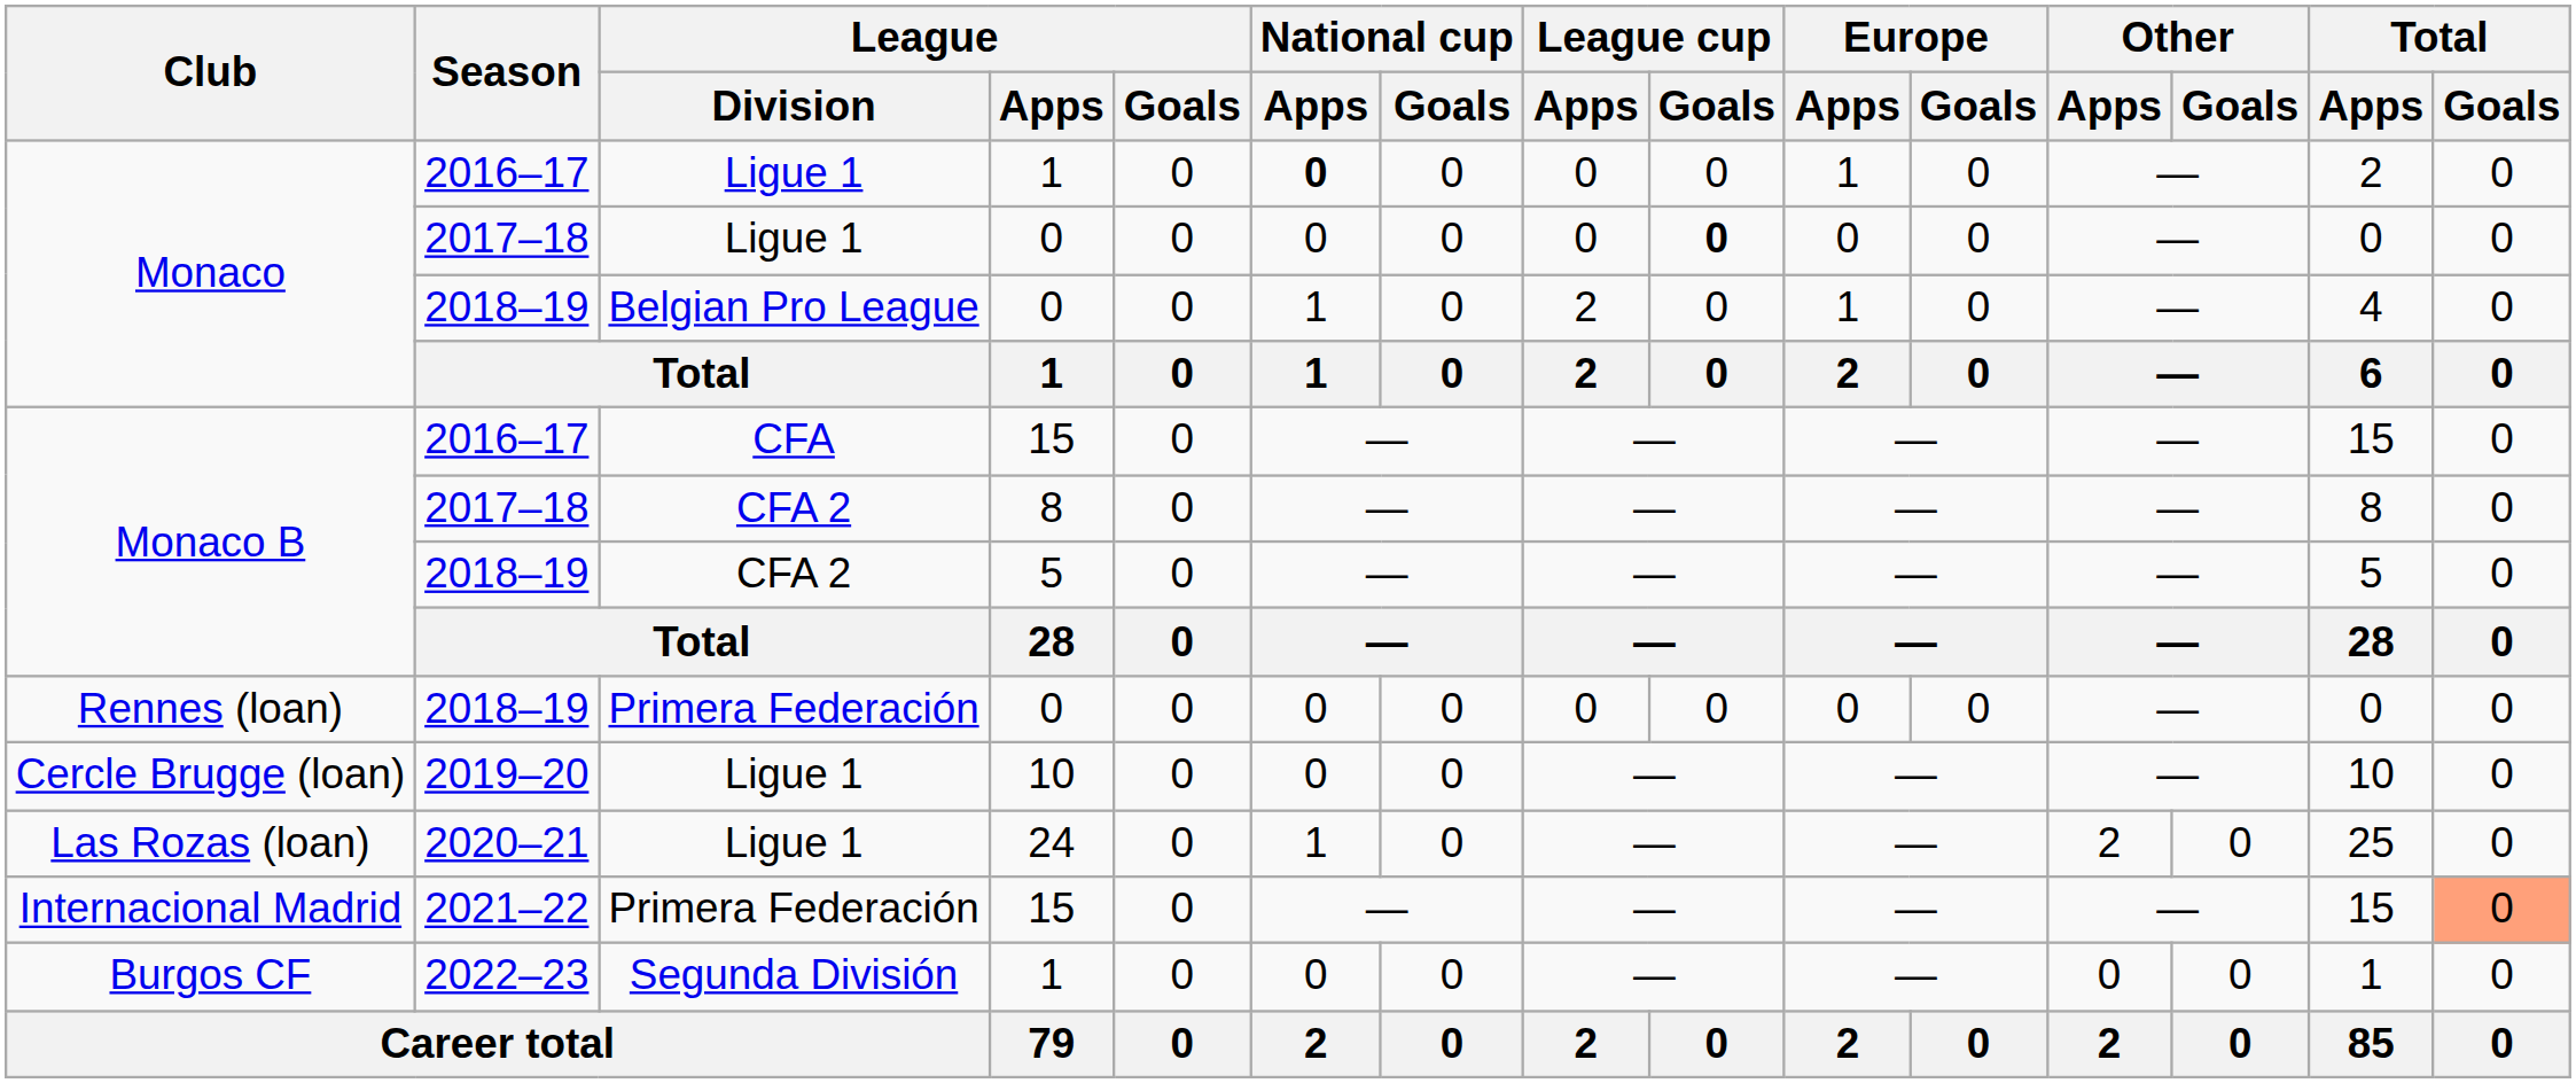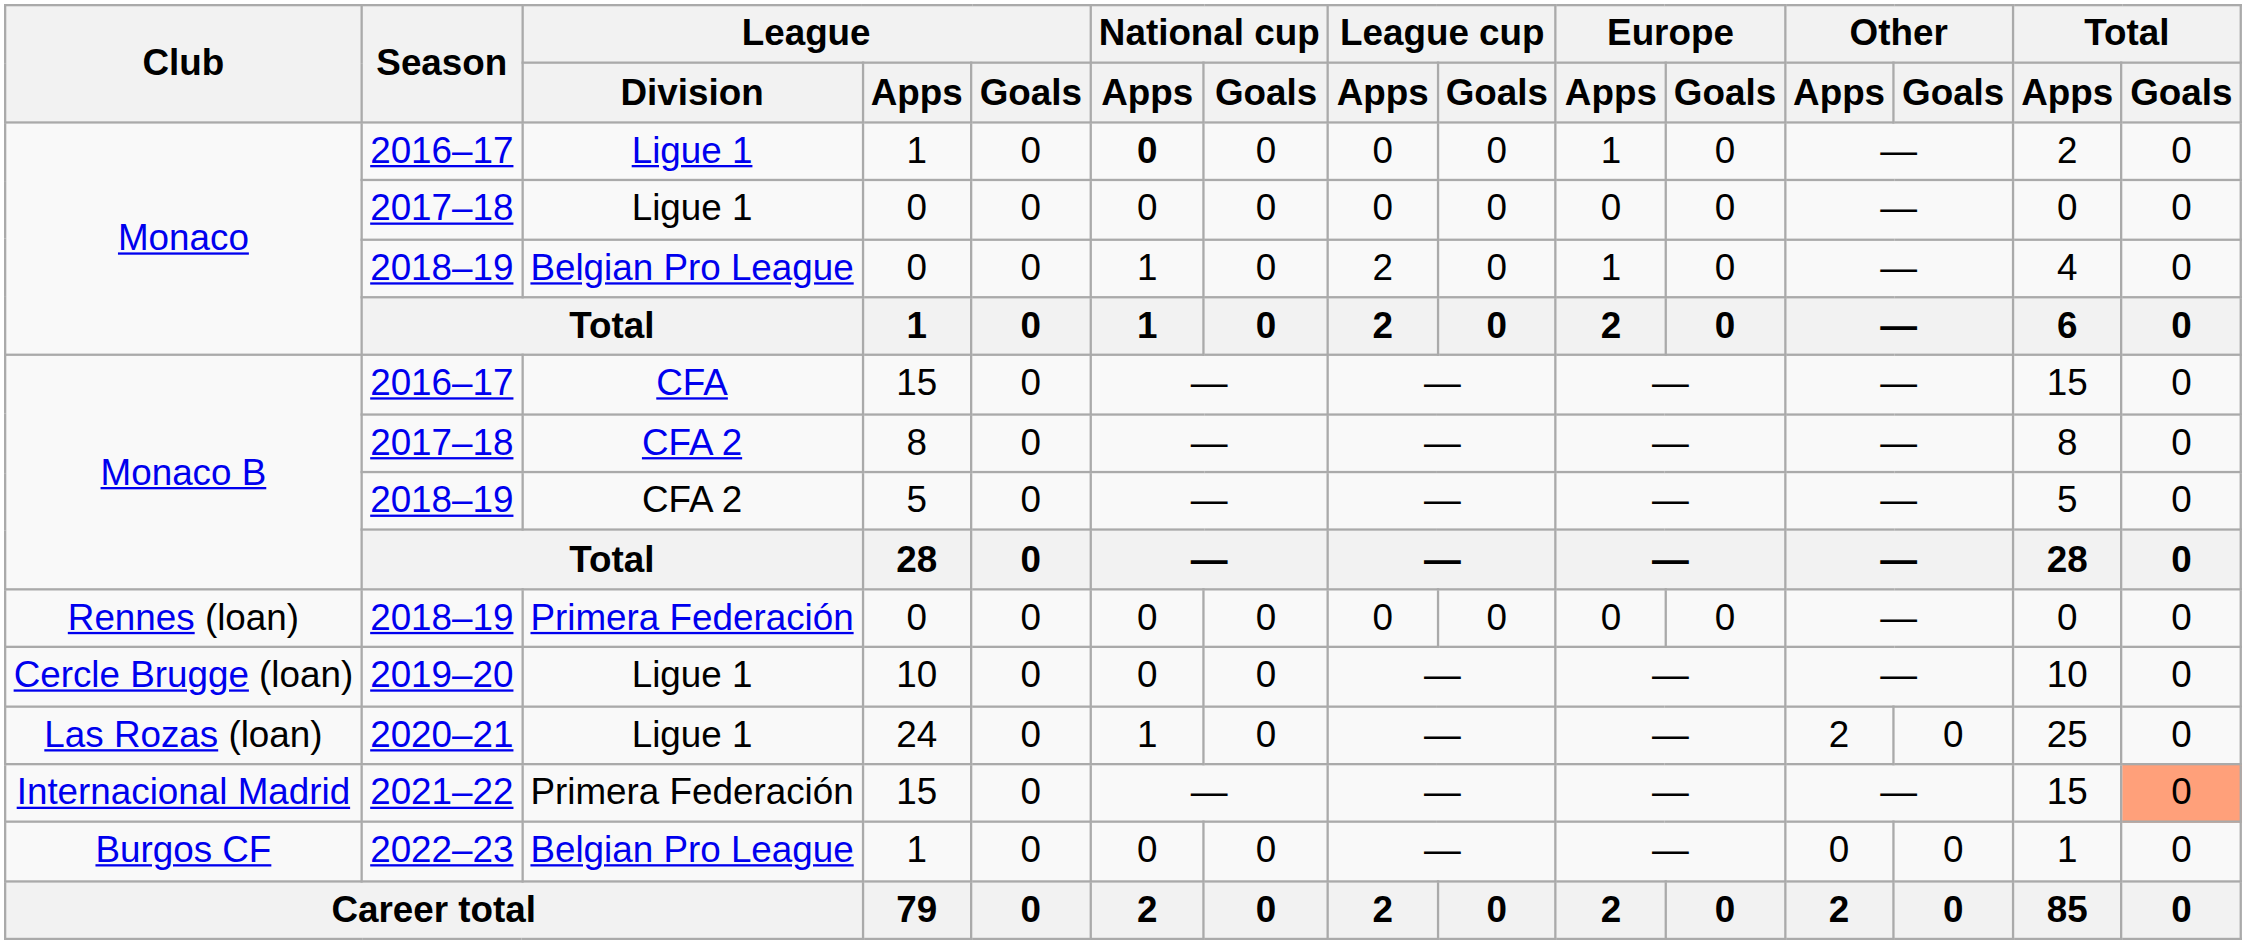 <table class="wikitable" style="text-align:center">
 <tr>
 <th rowspan="2">Club</th>
 <th rowspan="2">Season</th>
 <th colspan="3">League</th>
 <th colspan="2">National cup</th>
 <th colspan="2">League cup</th>
 <th colspan="2">Europe</th>
 <th colspan="2">Other</th>
 <th colspan="2">Total</th>
 </tr>
 <tr>
 <th>Division</th>
 <th>Apps</th>
 <th>Goals</th>
 <th>Apps</th>
 <th>Goals</th>
 <th>Apps</th>
 <th>Goals</th>
 <th>Apps</th>
 <th>Goals</th>
 <th>Apps</th>
 <th>Goals</th>
 <th>Apps</th>
 <th>Goals</th>
 </tr>
 <tr>
 <td rowspan="4"><a href='#'>Monaco</a></td>
 <td><a href='#'>2016–17</a></td>
 <td><a href='#'>Ligue 1</a></td>
 <td>1</td>
 <td>0</td>
 <td><strong>0</strong></td>
 <td>0</td>
 <td>0</td>
 <td>0</td>
 <td>1</td>
 <td>0</td>
 <td colspan="2">—</td>
 <td>2</td>
 <td>0</td>
 </tr>
 <tr>
 <td><a href='#'>2017–18</a></td>
 <td>Ligue 1</td>
 <td>0</td>
 <td>0</td>
 <td>0</td>
 <td>0</td>
 <td>0</td>
-<td><strong>0</strong></td>
+<td>0</td>
 <td>0</td>
 <td>0</td>
 <td colspan="2">—</td>
 <td>0</td>
 <td>0</td>
 </tr>
 <tr>
 <td><a href='#'>2018–19</a></td>
 <td><a href='#'>Belgian Pro League</a></td>
 <td>0</td>
 <td>0</td>
 <td>1</td>
 <td>0</td>
 <td>2</td>
 <td>0</td>
 <td>1</td>
 <td>0</td>
 <td colspan="2">—</td>
 <td>4</td>
 <td>0</td>
 </tr>
 <tr>
 <th colspan="2">Total</th>
 <th>1</th>
 <th>0</th>
 <th>1</th>
 <th>0</th>
 <th>2</th>
 <th>0</th>
 <th>2</th>
 <th>0</th>
 <th colspan="2">—</th>
 <th>6</th>
 <th>0</th>
 </tr>
 <tr>
 <td rowspan="4"><a href='#'>Monaco B</a></td>
 <td><a href='#'>2016–17</a></td>
 <td><a href='#'>CFA</a></td>
 <td>15</td>
 <td>0</td>
 <td colspan="2">—</td>
 <td colspan="2">—</td>
 <td colspan="2">—</td>
 <td colspan="2">—</td>
 <td>15</td>
 <td>0</td>
 </tr>
 <tr>
 <td><a href='#'>2017–18</a></td>
 <td><a href='#'>CFA 2</a></td>
 <td>8</td>
 <td>0</td>
 <td colspan="2">—</td>
 <td colspan="2">—</td>
 <td colspan="2">—</td>
 <td colspan="2">—</td>
 <td>8</td>
 <td>0</td>
 </tr>
 <tr>
 <td><a href='#'>2018–19</a></td>
 <td>CFA 2</td>
 <td>5</td>
 <td>0</td>
 <td colspan="2">—</td>
 <td colspan="2">—</td>
 <td colspan="2">—</td>
 <td colspan="2">—</td>
 <td>5</td>
 <td>0</td>
 </tr>
 <tr>
 <th colspan="2">Total</th>
 <th>28</th>
 <th>0</th>
 <th colspan="2">—</th>
 <th colspan="2">—</th>
 <th colspan="2">—</th>
 <th colspan="2">—</th>
 <th>28</th>
 <th>0</th>
 </tr>
 <tr>
 <td><a href='#'>Rennes</a> (loan)</td>
 <td><a href='#'>2018–19</a></td>
 <td><a href='#'>Primera Federación</a></td>
 <td>0</td>
 <td>0</td>
 <td>0</td>
 <td>0</td>
 <td>0</td>
 <td>0</td>
 <td>0</td>
 <td>0</td>
 <td colspan="2">—</td>
 <td>0</td>
 <td>0</td>
 </tr>
 <tr>
 <td><a href='#'>Cercle Brugge</a> (loan)</td>
 <td><a href='#'>2019–20</a></td>
 <td>Ligue 1</td>
 <td>10</td>
 <td>0</td>
 <td>0</td>
 <td>0</td>
 <td colspan="2">—</td>
 <td colspan="2">—</td>
 <td colspan="2">—</td>
 <td>10</td>
 <td>0</td>
 </tr>
 <tr>
 <td><a href='#'>Las Rozas</a> (loan)</td>
 <td><a href='#'>2020–21</a></td>
 <td>Ligue 1</td>
 <td>24</td>
 <td>0</td>
 <td>1</td>
 <td>0</td>
 <td colspan="2">—</td>
 <td colspan="2">—</td>
 <td>2</td>
 <td>0</td>
 <td>25</td>
 <td>0</td>
 </tr>
 <tr>
 <td><a href='#'>Internacional Madrid</a></td>
 <td><a href='#'>2021–22</a></td>
 <td>Primera Federación</td>
 <td>15</td>
 <td>0</td>
 <td colspan="2">—</td>
 <td colspan="2">—</td>
 <td colspan="2">—</td>
 <td colspan="2">—</td>
 <td>15</td>
 <td style="background: lightsalmon;">0</td>
 </tr>
 <tr>
 <td><a href='#'>Burgos CF</a></td>
 <td><a href='#'>2022–23</a></td>
-<td><a href='#'>Segunda División</a></td>
+<td><a href='#'>Belgian Pro League</a></td>
 <td>1</td>
 <td>0</td>
 <td>0</td>
 <td>0</td>
 <td colspan="2">—</td>
 <td colspan="2">—</td>
 <td>0</td>
 <td>0</td>
 <td>1</td>
 <td>0</td>
 </tr>
 <tr>
 <th colspan="3">Career total</th>
 <th>79</th>
 <th>0</th>
 <th>2</th>
 <th>0</th>
 <th>2</th>
 <th>0</th>
 <th>2</th>
 <th>0</th>
 <th>2</th>
 <th>0</th>
 <th>85</th>
 <th>0</th>
 </tr>
 </table>
